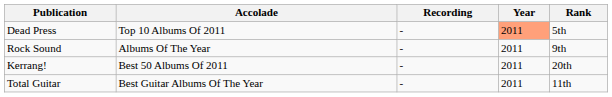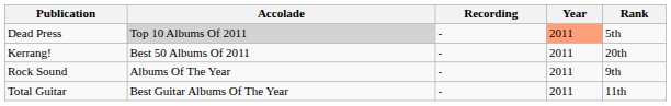 <table class="wikitable sortable" style="width:99%;">
 <tr>
 <th>Publication</th>
 <th>Accolade</th>
 <th>Recording</th>
 <th>Year</th>
 <th style="text-align:center;">Rank</th>
 </tr>
 <tr>
 <td>Dead Press</td>
-<td>Top 10 Albums Of 2011</td>
+<td style="background: lightgrey;">Top 10 Albums Of 2011</td>
 <td>-</td>
 <td style="background: lightsalmon;">2011</td>
 <td>5th</td>
+</tr>
+<tr>
+<td>Kerrang!</td>
+<td>Best 50 Albums Of 2011</td>
+<td>-</td>
+<td>2011</td>
+<td>20th</td>
 </tr>
 <tr>
 <td>Rock Sound</td>
 <td>Albums Of The Year</td>
 <td>-</td>
 <td>2011</td>
 <td>9th</td>
 </tr>
 <tr>
-<td>Kerrang!</td>
-<td>Best 50 Albums Of 2011</td>
-<td>-</td>
-<td>2011</td>
-<td>20th</td>
-</tr>
-<tr>
 <td>Total Guitar</td>
 <td>Best Guitar Albums Of The Year</td>
 <td>-</td>
 <td>2011</td>
 <td>11th</td>
 </tr>
 </table>
